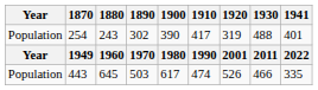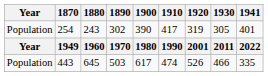 <table class="wikitable">
 <tr>
 <th>Year</th>
 <th>1870</th>
 <th>1880</th>
 <th>1890</th>
 <th>1900</th>
 <th>1910</th>
 <th>1920</th>
 <th>1930</th>
 <th>1941</th>
 </tr>
 <tr>
 <td>Population</td>
 <td>254</td>
 <td>243</td>
 <td>302</td>
 <td>390</td>
 <td>417</td>
 <td>319</td>
-<td>488</td>
+<td>305</td>
 <td>401</td>
 </tr>
 <tr>
 <th>Year</th>
 <th>1949</th>
 <th>1960</th>
 <th>1970</th>
 <th>1980</th>
 <th>1990</th>
 <th>2001</th>
 <th>2011</th>
 <th>2022</th>
 </tr>
 <tr>
 <td>Population</td>
 <td>443</td>
 <td>645</td>
 <td>503</td>
 <td>617</td>
 <td>474</td>
 <td>526</td>
 <td>466</td>
 <td>335</td>
 </tr>
 </table>
